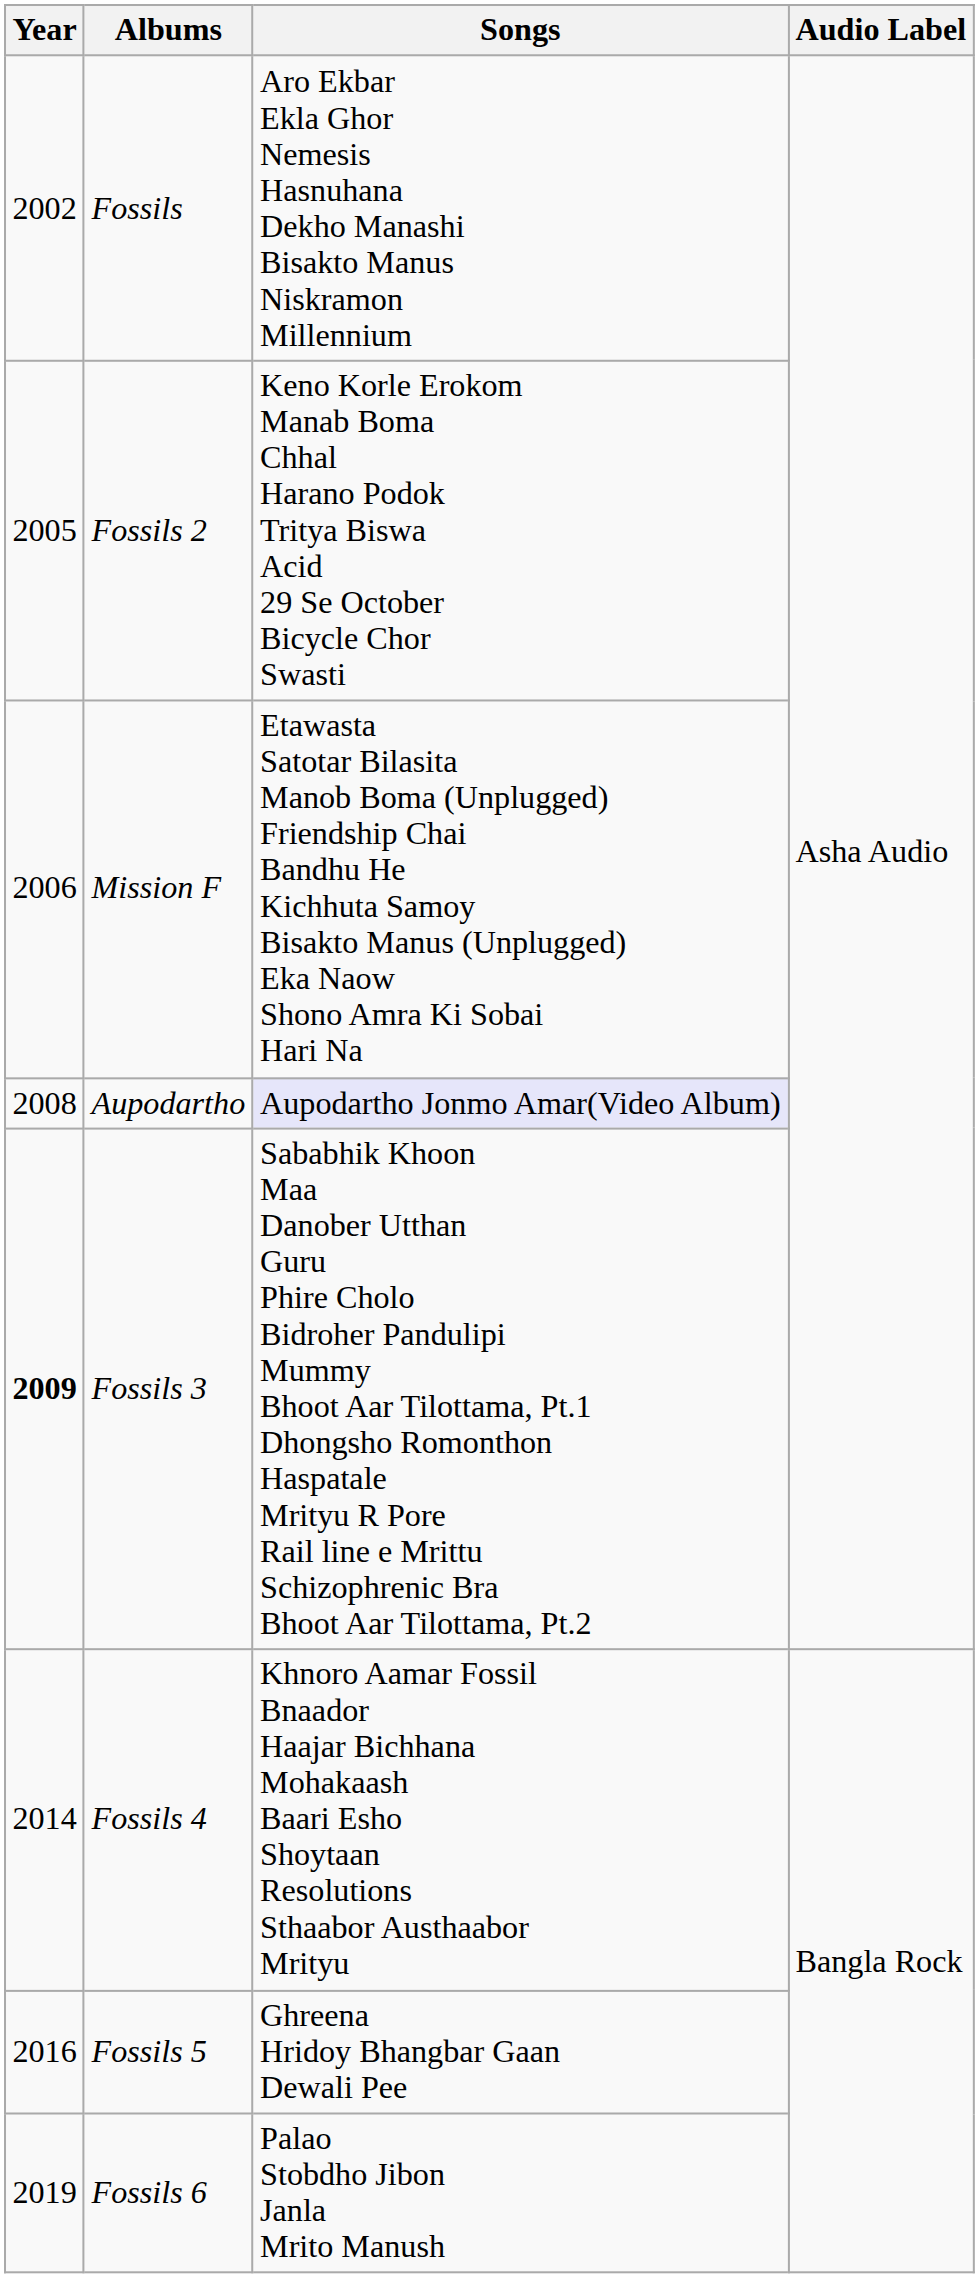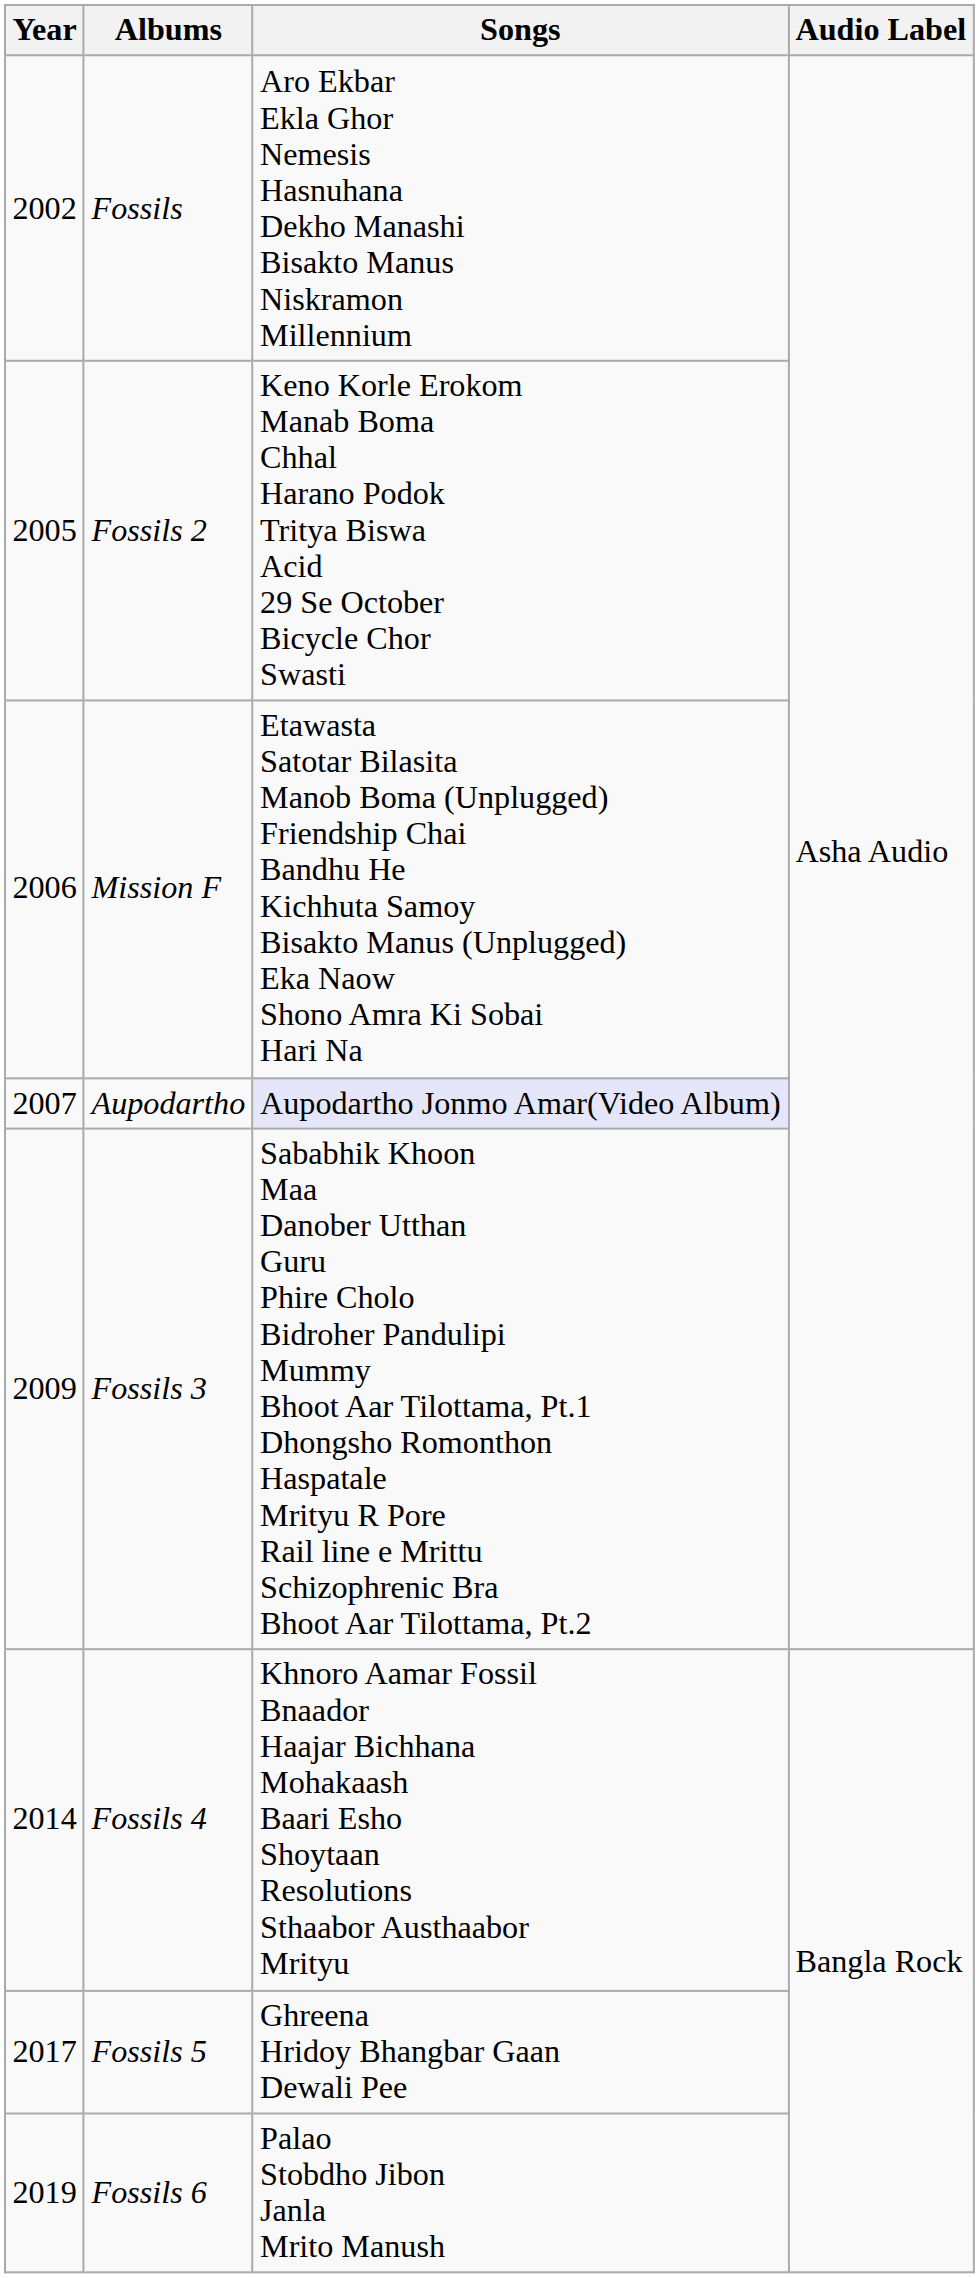 <table class="wikitable">
 <tr>
 <th>Year</th>
 <th>Albums</th>
 <th>Songs</th>
 <th>Audio Label</th>
 </tr>
 <tr>
 <td>2002</td>
 <td><em>Fossils</em></td>
 <td>Aro Ekbar<br>Ekla Ghor<br>Nemesis<br>Hasnuhana<br>Dekho Manashi<br>Bisakto Manus<br>Niskramon<br>Millennium</td>
 <td rowspan="5">Asha Audio</td>
 </tr>
 <tr>
 <td>2005</td>
 <td><em>Fossils 2</em></td>
 <td>Keno Korle Erokom<br>Manab Boma<br>Chhal<br>Harano Podok<br>Tritya Biswa<br>Acid<br>29 Se October<br>Bicycle Chor<br>Swasti</td>
 </tr>
 <tr>
 <td>2006</td>
 <td><em>Mission F</em></td>
 <td>Etawasta<br>Satotar Bilasita<br>Manob Boma (Unplugged)<br>Friendship Chai<br>Bandhu He<br>Kichhuta Samoy<br>Bisakto Manus (Unplugged)<br>Eka Naow<br>Shono Amra Ki Sobai<br>Hari Na</td>
 </tr>
 <tr>
-<td>2008</td>
+<td>2007</td>
 <td><em>Aupodartho</em></td>
 <td style="background: lavender;">Aupodartho Jonmo Amar(Video Album)</td>
 </tr>
 <tr>
-<td><strong>2009</strong></td>
+<td>2009</td>
 <td><em>Fossils 3</em></td>
 <td>Sababhik Khoon<br>Maa<br>Danober Utthan<br>Guru<br>Phire Cholo<br>Bidroher Pandulipi<br>Mummy<br>Bhoot Aar Tilottama, Pt.1<br>Dhongsho Romonthon<br>Haspatale<br>Mrityu R Pore<br>Rail line e Mrittu<br>Schizophrenic Bra<br>Bhoot Aar Tilottama, Pt.2</td>
 </tr>
 <tr>
 <td>2014</td>
 <td><em>Fossils 4</em></td>
 <td>Khnoro Aamar Fossil<br>Bnaador<br>Haajar Bichhana<br>Mohakaash<br>Baari Esho<br>Shoytaan<br>Resolutions<br>Sthaabor Austhaabor<br>Mrityu</td>
 <td rowspan="3">Bangla Rock</td>
 </tr>
 <tr>
-<td>2016</td>
+<td>2017</td>
 <td><em>Fossils 5</em></td>
 <td>Ghreena<br>Hridoy Bhangbar Gaan<br>Dewali Pee</td>
 </tr>
 <tr>
 <td>2019</td>
 <td><em>Fossils 6</em></td>
 <td>Palao<br>Stobdho Jibon<br>Janla<br>Mrito Manush</td>
 </tr>
 </table>
